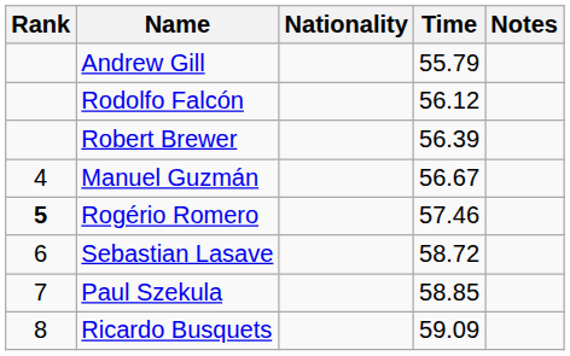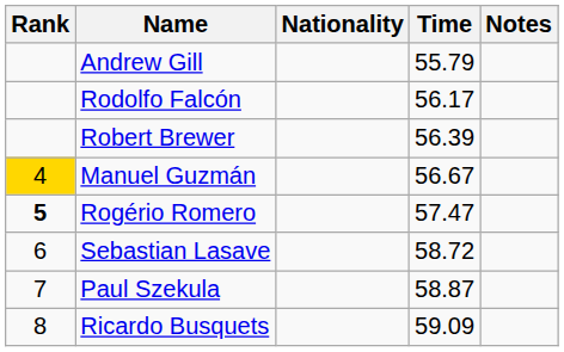 <table class="wikitable sortable" style="text-align:center">
 <tr>
 <th>Rank</th>
 <th>Name</th>
 <th>Nationality</th>
 <th>Time</th>
 <th>Notes</th>
 </tr>
 <tr>
 <td></td>
 <td align=left><a href='#'>Andrew Gill</a></td>
 <td align=left></td>
 <td>55.79</td>
 <td></td>
 </tr>
 <tr>
 <td></td>
 <td align=left><a href='#'>Rodolfo Falcón</a></td>
 <td align=left></td>
-<td>56.12</td>
+<td>56.17</td>
 <td></td>
 </tr>
 <tr>
 <td></td>
 <td align=left><a href='#'>Robert Brewer</a></td>
 <td align=left></td>
 <td>56.39</td>
 <td></td>
 </tr>
 <tr>
-<td>4</td>
+<td style="background: gold;">4</td>
 <td align=left><a href='#'>Manuel Guzmán</a></td>
 <td align=left></td>
 <td>56.67</td>
 <td></td>
 </tr>
 <tr>
 <td><strong>5</strong></td>
 <td align=left><a href='#'>Rogério Romero</a></td>
 <td align=left></td>
-<td>57.46</td>
+<td>57.47</td>
 <td></td>
 </tr>
 <tr>
 <td>6</td>
 <td align=left><a href='#'>Sebastian Lasave</a></td>
 <td align=left></td>
 <td>58.72</td>
 <td></td>
 </tr>
 <tr>
 <td>7</td>
 <td align=left><a href='#'>Paul Szekula</a></td>
 <td align=left></td>
-<td>58.85</td>
+<td>58.87</td>
 <td></td>
 </tr>
 <tr>
 <td>8</td>
 <td align=left><a href='#'>Ricardo Busquets</a></td>
 <td align=left></td>
 <td>59.09</td>
 <td></td>
 </tr>
 </table>
